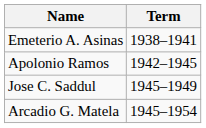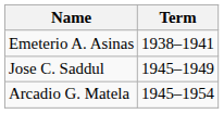 <table class="wikitable">
 <tr>
 <th>Name</th>
 <th>Term</th>
 </tr>
 <tr>
 <td>Emeterio A. Asinas</td>
 <td>1938–1941</td>
 </tr>
 <tr>
-<td>Apolonio Ramos</td>
-<td>1942–1945</td>
-</tr>
-<tr>
 <td>Jose C. Saddul</td>
 <td>1945–1949</td>
 </tr>
 <tr>
 <td>Arcadio G. Matela</td>
 <td>1945–1954</td>
 </tr>
 </table>
